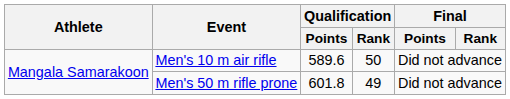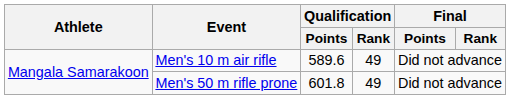 <table class="wikitable" style="font-size:90%">
 <tr>
 <th rowspan="2">Athlete</th>
 <th rowspan="2">Event</th>
 <th colspan=2>Qualification</th>
 <th colspan=2>Final</th>
 </tr>
 <tr style="font-size:95%">
 <th>Points</th>
 <th>Rank</th>
 <th>Points</th>
 <th>Rank</th>
 </tr>
 <tr align=center>
 <td align=left rowspan=2><a href='#'>Mangala Samarakoon</a></td>
 <td align=left><a href='#'>Men's 10 m air rifle</a></td>
 <td>589.6</td>
-<td>50</td>
+<td>49</td>
 <td colspan=2>Did not advance</td>
 </tr>
 <tr align=center>
 <td align=left><a href='#'>Men's 50 m rifle prone</a></td>
 <td>601.8</td>
 <td>49</td>
 <td colspan=2>Did not advance</td>
 </tr>
 </table>
